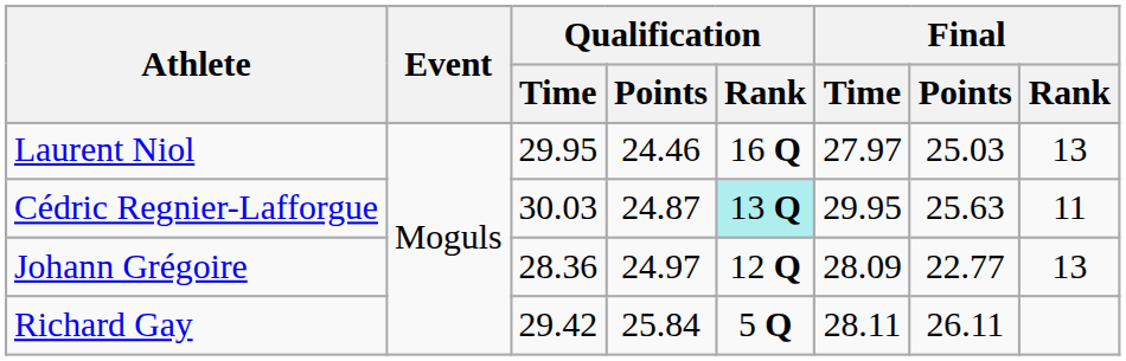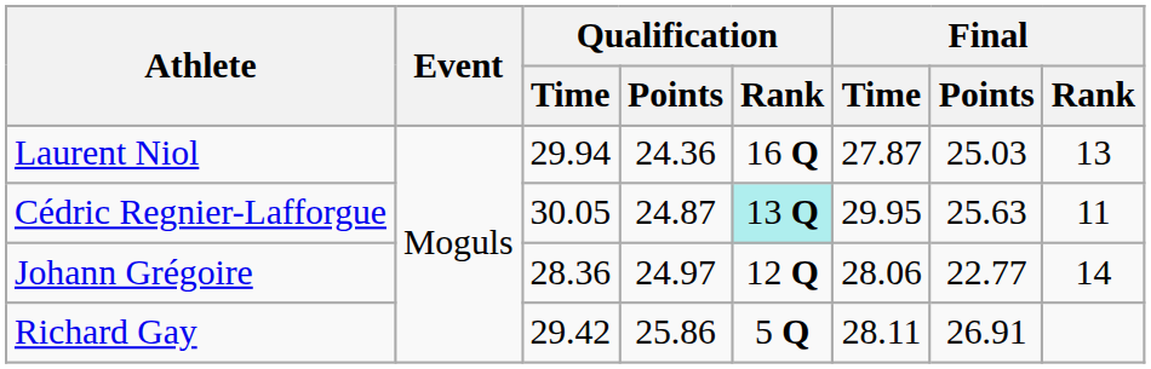 <table class="wikitable" style="font-size:90%">
 <tr>
 <th rowspan="2">Athlete</th>
 <th rowspan="2">Event</th>
 <th colspan="3">Qualification</th>
 <th colspan="3">Final</th>
 </tr>
 <tr>
 <th>Time</th>
 <th>Points</th>
 <th>Rank</th>
 <th>Time</th>
 <th>Points</th>
 <th>Rank</th>
 </tr>
 <tr>
 <td><a href='#'>Laurent Niol</a></td>
 <td rowspan="4">Moguls</td>
-<td align="center">29.95</td>
-<td align="center">24.46</td>
+<td align="center">29.94</td>
+<td align="center">24.36</td>
 <td align="center">16 <strong>Q</strong></td>
-<td align="center">27.97</td>
+<td align="center">27.87</td>
 <td align="center">25.03</td>
 <td align="center">13</td>
 </tr>
 <tr>
 <td><a href='#'>Cédric Regnier-Lafforgue</a></td>
-<td align="center">30.03</td>
+<td align="center">30.05</td>
 <td align="center">24.87</td>
 <td align="center" style="background: paleturquoise;">13 <strong>Q</strong></td>
 <td align="center">29.95</td>
 <td align="center">25.63</td>
 <td align="center">11</td>
 </tr>
 <tr>
 <td><a href='#'>Johann Grégoire</a></td>
 <td align="center">28.36</td>
 <td align="center">24.97</td>
 <td align="center">12 <strong>Q</strong></td>
-<td align="center">28.09</td>
+<td align="center">28.06</td>
 <td align="center">22.77</td>
-<td align="center">13</td>
+<td align="center">14</td>
 </tr>
 <tr>
 <td><a href='#'>Richard Gay</a></td>
 <td align="center">29.42</td>
-<td align="center">25.84</td>
+<td align="center">25.86</td>
 <td align="center">5 <strong>Q</strong></td>
 <td align="center">28.11</td>
-<td align="center">26.11</td>
+<td align="center">26.91</td>
 <td align="center"></td>
 </tr>
 </table>
